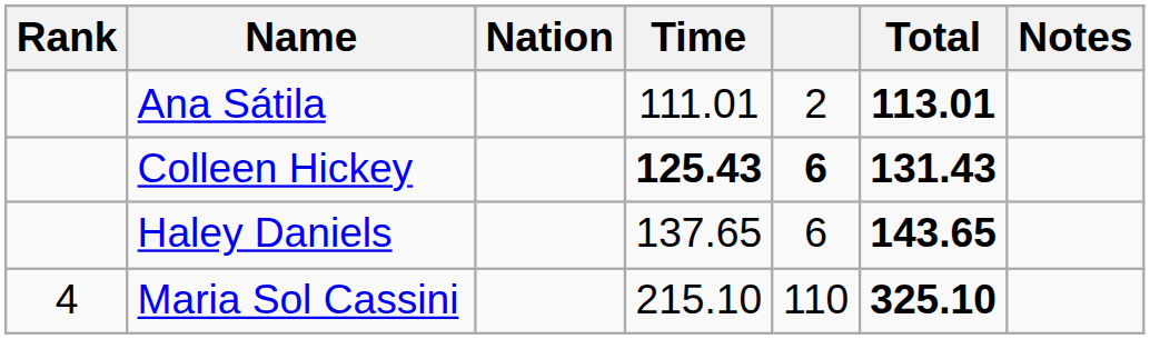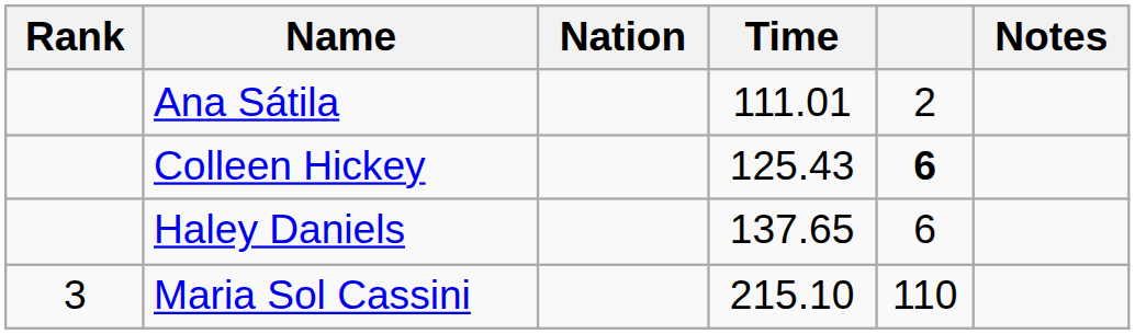 <table class="wikitable" style="text-align:center" width=50%>
 <tr>
 <th>Rank</th>
 <th>Name</th>
 <th>Nation</th>
 <th>Time</th>
 <th></th>
-<th>Total</th>
 <th>Notes</th>
 </tr>
 <tr>
 <td></td>
 <td align=left><a href='#'>Ana Sátila</a></td>
 <td align=left></td>
 <td>111.01</td>
 <td>2</td>
-<td><strong>113.01</strong></td>
 <td></td>
 </tr>
 <tr>
 <td></td>
 <td align=left><a href='#'>Colleen Hickey</a></td>
 <td align=left></td>
-<td><strong>125.43</strong></td>
+<td>125.43</td>
 <td><strong>6</strong></td>
-<td><strong>131.43</strong></td>
 <td></td>
 </tr>
 <tr>
 <td></td>
 <td align=left><a href='#'>Haley Daniels</a></td>
 <td align=left></td>
 <td>137.65</td>
 <td>6</td>
-<td><strong>143.65 </strong></td>
 <td></td>
 </tr>
 <tr>
-<td>4</td>
+<td>3</td>
 <td align=left><a href='#'>Maria Sol Cassini</a></td>
 <td align=left></td>
 <td>215.10</td>
 <td>110</td>
-<td><strong>325.10</strong></td>
 <td></td>
 </tr>
 </table>
